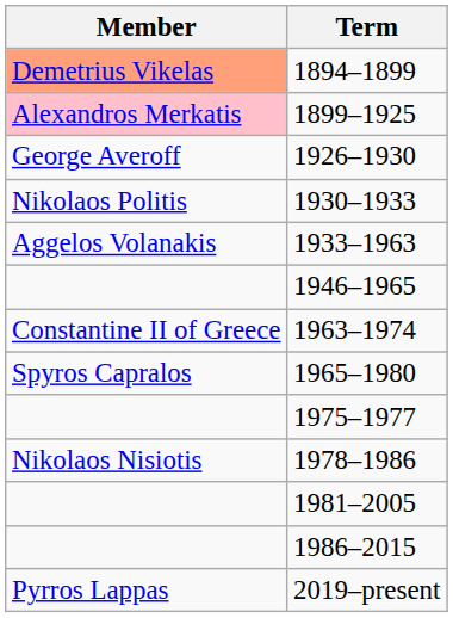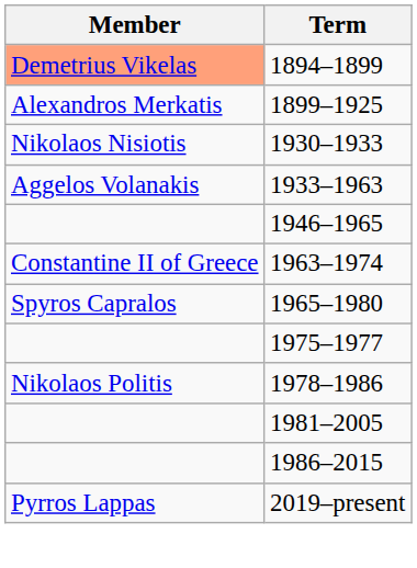 <table class="wikitable">
 <tr>
 <th>Member</th>
 <th>Term</th>
 </tr>
 <tr>
 <td style="background: lightsalmon;"><a href='#'>Demetrius Vikelas</a></td>
 <td>1894–1899</td>
 </tr>
 <tr>
-<td style="background: pink;"><a href='#'>Alexandros Merkatis</a></td>
+<td><a href='#'>Alexandros Merkatis</a></td>
 <td>1899–1925</td>
 </tr>
 <tr>
-<td><a href='#'>George Averoff</a></td>
-<td>1926–1930</td>
-</tr>
-<tr>
-<td><a href='#'>Nikolaos Politis</a></td>
+<td><a href='#'>Nikolaos Nisiotis</a></td>
 <td>1930–1933</td>
 </tr>
 <tr>
 <td><a href='#'>Aggelos Volanakis</a></td>
 <td>1933–1963</td>
 </tr>
 <tr>
 <td></td>
 <td>1946–1965</td>
 </tr>
 <tr>
 <td><a href='#'>Constantine II of Greece</a></td>
 <td>1963–1974</td>
 </tr>
 <tr>
 <td><a href='#'>Spyros Capralos</a></td>
 <td>1965–1980</td>
 </tr>
 <tr>
 <td></td>
 <td>1975–1977</td>
 </tr>
 <tr>
-<td><a href='#'>Nikolaos Nisiotis</a></td>
+<td><a href='#'>Nikolaos Politis</a></td>
 <td>1978–1986</td>
 </tr>
 <tr>
 <td></td>
 <td>1981–2005</td>
 </tr>
 <tr>
 <td></td>
 <td>1986–2015</td>
 </tr>
 <tr>
 <td><a href='#'>Pyrros Lappas</a></td>
 <td>2019–present</td>
 </tr>
 </table>
